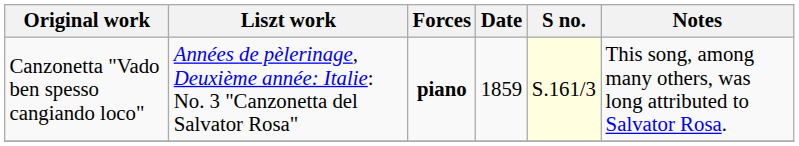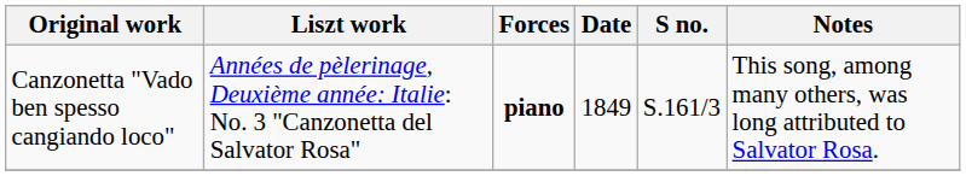 <table class="wikitable">
 <tr>
 <th>Original work</th>
 <th>Liszt work</th>
 <th>Forces</th>
 <th>Date</th>
 <th>S no.</th>
 <th>Notes</th>
 </tr>
 <tr>
 <td>Canzonetta "Vado ben spesso cangiando loco"</td>
 <td><em><a href='#'>Années de pèlerinage</a>, <a href='#'>Deuxième année: Italie</a></em>: No. 3 "Canzonetta del Salvator Rosa"</td>
 <td style="text-align: center"><strong>piano</strong></td>
-<td>1859</td>
-<td style="background: lightyellow;">S.161/3</td>
+<td>1849</td>
+<td>S.161/3</td>
 <td>This song, among many others, was long attributed to <a href='#'>Salvator Rosa</a>.</td>
 </tr>
 <tr>
 </tr>
 </table>
